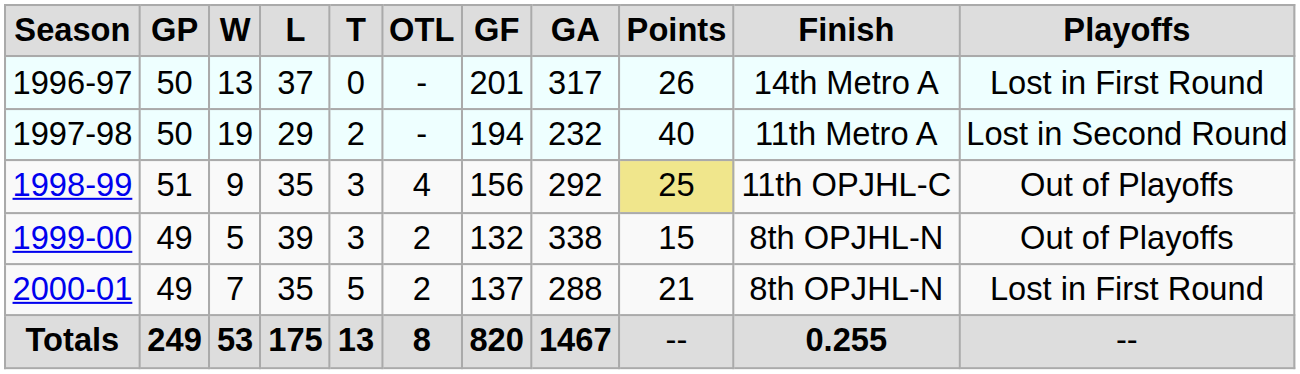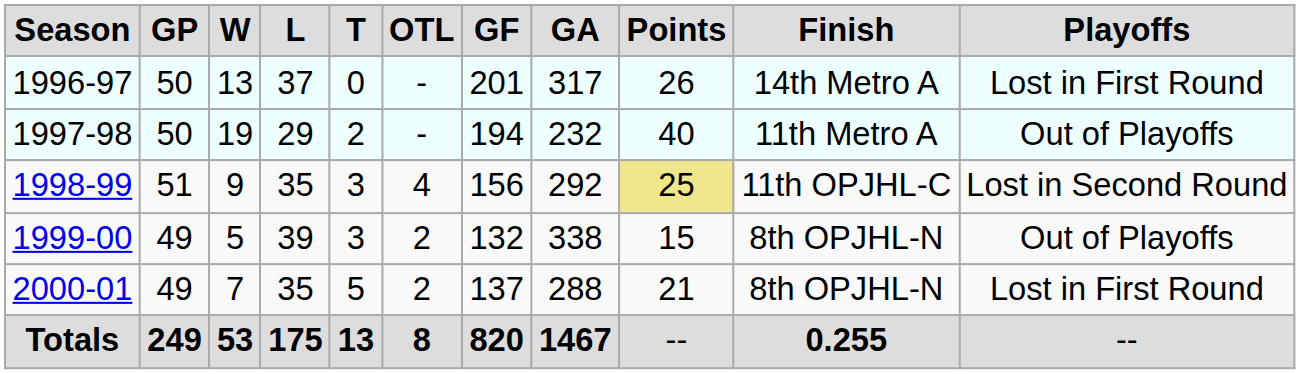 <table class="wikitable">
 <tr align="center"  bgcolor="#dddddd">
 <td><strong>Season</strong></td>
 <td><strong>GP </strong></td>
 <td><strong> W </strong></td>
 <td><strong> L </strong></td>
 <td><strong> T </strong></td>
 <td><strong>OTL</strong></td>
 <td><strong>GF </strong></td>
 <td><strong>GA </strong></td>
 <td><strong>Points</strong></td>
 <td><strong>Finish</strong></td>
 <td><strong>Playoffs</strong></td>
 </tr>
 <tr align="center" bgcolor="#EEFFFF">
 <td>1996-97</td>
 <td>50</td>
 <td>13</td>
 <td>37</td>
 <td>0</td>
 <td>-</td>
 <td>201</td>
 <td>317</td>
 <td>26</td>
 <td>14th Metro A</td>
 <td>Lost in First Round</td>
 </tr>
 <tr align="center" bgcolor="#EEFFFF">
 <td>1997-98</td>
 <td>50</td>
 <td>19</td>
 <td>29</td>
 <td>2</td>
 <td>-</td>
 <td>194</td>
 <td>232</td>
 <td>40</td>
 <td>11th Metro A</td>
-<td>Lost in Second Round</td>
+<td>Out of Playoffs</td>
 </tr>
 <tr align="center">
 <td><a href='#'>1998-99</a></td>
 <td>51</td>
 <td>9</td>
 <td>35</td>
 <td>3</td>
 <td>4</td>
 <td>156</td>
 <td>292</td>
 <td style="background: khaki;">25</td>
 <td>11th OPJHL-C</td>
-<td>Out of Playoffs</td>
+<td>Lost in Second Round</td>
 </tr>
 <tr align="center">
 <td><a href='#'>1999-00</a></td>
 <td>49</td>
 <td>5</td>
 <td>39</td>
 <td>3</td>
 <td>2</td>
 <td>132</td>
 <td>338</td>
 <td>15</td>
 <td>8th OPJHL-N</td>
 <td>Out of Playoffs</td>
 </tr>
 <tr align="center">
 <td><a href='#'>2000-01</a></td>
 <td>49</td>
 <td>7</td>
 <td>35</td>
 <td>5</td>
 <td>2</td>
 <td>137</td>
 <td>288</td>
 <td>21</td>
 <td>8th OPJHL-N</td>
 <td>Lost in First Round</td>
 </tr>
 <tr align="center"  bgcolor="#dddddd">
 <td><strong>Totals</strong></td>
 <td><strong>249</strong></td>
 <td><strong>53</strong></td>
 <td><strong>175</strong></td>
 <td><strong>13</strong></td>
 <td><strong>8</strong></td>
 <td><strong>820</strong></td>
 <td><strong>1467</strong></td>
 <td>--</td>
 <td><strong>0.255</strong></td>
 <td>--</td>
 </tr>
 </table>
